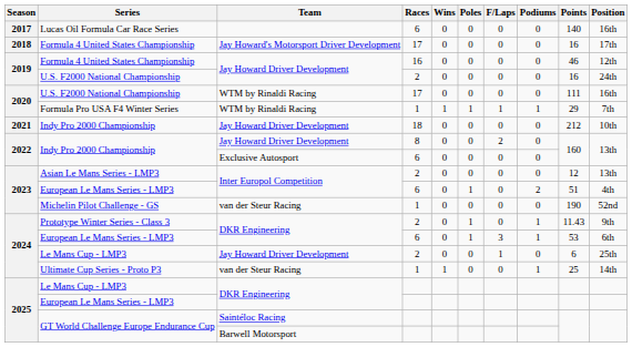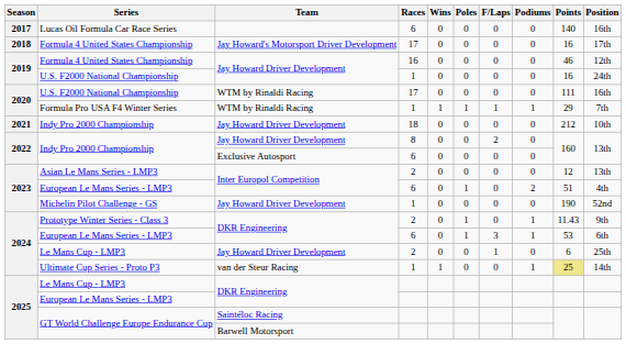 <table class="wikitable" style="font-size: 90%; text-align:center">
 <tr>
 <th>Season</th>
 <th>Series</th>
 <th>Team</th>
 <th>Races</th>
 <th>Wins</th>
 <th>Poles</th>
 <th>F/Laps</th>
 <th>Podiums</th>
 <th>Points</th>
 <th>Position</th>
 </tr>
 <tr>
 <th>2017</th>
 <td align=left>Lucas Oil Formula Car Race Series</td>
 <td align=left></td>
 <td>6</td>
 <td>0</td>
 <td>0</td>
 <td>0</td>
 <td>0</td>
 <td>140</td>
 <td>16th</td>
 </tr>
 <tr>
 <th>2018</th>
 <td align=left><a href='#'>Formula 4 United States Championship</a></td>
 <td align="left"><a href='#'>Jay Howard's Motorsport Driver Development</a></td>
 <td>17</td>
 <td>0</td>
 <td>0</td>
 <td>0</td>
 <td>0</td>
 <td>16</td>
 <td>17th</td>
 </tr>
 <tr>
 <th rowspan=2>2019</th>
 <td align=left><a href='#'>Formula 4 United States Championship</a></td>
 <td rowspan=2 align="left"><a href='#'>Jay Howard Driver Development</a></td>
 <td>16</td>
 <td>0</td>
 <td>0</td>
 <td>0</td>
 <td>0</td>
 <td>46</td>
 <td>12th</td>
 </tr>
 <tr>
 <td align=left><a href='#'>U.S. F2000 National Championship</a></td>
-<td>2</td>
+<td>1</td>
 <td>0</td>
 <td>0</td>
 <td>0</td>
 <td>0</td>
 <td>16</td>
 <td>24th</td>
 </tr>
 <tr>
 <th rowspan="2">2020</th>
 <td align=left><a href='#'>U.S. F2000 National Championship</a></td>
 <td align=left>WTM by Rinaldi Racing</td>
 <td>17</td>
 <td>0</td>
 <td>0</td>
 <td>0</td>
 <td>0</td>
 <td>111</td>
 <td>16th</td>
 </tr>
 <tr>
 <td align=left>Formula Pro USA F4 Winter Series</td>
 <td align=left>WTM by Rinaldi Racing</td>
 <td>1</td>
 <td>1</td>
 <td>1</td>
 <td>1</td>
 <td>1</td>
 <td>29</td>
 <td>7th</td>
 </tr>
 <tr>
 <th>2021</th>
 <td align=left><a href='#'>Indy Pro 2000 Championship</a></td>
 <td align="left"><a href='#'>Jay Howard Driver Development</a></td>
 <td>18</td>
 <td>0</td>
 <td>0</td>
 <td>0</td>
 <td>0</td>
 <td>212</td>
 <td>10th</td>
 </tr>
 <tr>
 <th rowspan="2">2022</th>
 <td rowspan="2" align="left"><a href='#'>Indy Pro 2000 Championship</a></td>
 <td align="left"><a href='#'>Jay Howard Driver Development</a></td>
 <td>8</td>
 <td>0</td>
 <td>0</td>
 <td>2</td>
 <td>0</td>
 <td rowspan="2">160</td>
 <td rowspan="2">13th</td>
 </tr>
 <tr>
 <td align="left">Exclusive Autosport</td>
 <td>6</td>
 <td>0</td>
 <td>0</td>
 <td>0</td>
 <td>0</td>
 </tr>
 <tr>
 <th rowspan="3">2023</th>
 <td align=left><a href='#'>Asian Le Mans Series - LMP3</a></td>
 <td rowspan=2 align="left"><a href='#'>Inter Europol Competition</a></td>
 <td>2</td>
 <td>0</td>
 <td>0</td>
 <td>0</td>
 <td>0</td>
 <td>12</td>
 <td>13th</td>
 </tr>
 <tr>
 <td align=left><a href='#'>European Le Mans Series - LMP3</a></td>
 <td>6</td>
 <td>0</td>
 <td>1</td>
 <td>0</td>
 <td>2</td>
 <td>51</td>
 <td>4th</td>
 </tr>
 <tr>
 <td align=left><a href='#'>Michelin Pilot Challenge - GS</a></td>
-<td align=left>van der Steur Racing</td>
+<td align=left><a href='#'>Jay Howard Driver Development</a></td>
 <td>1</td>
 <td>0</td>
 <td>0</td>
 <td>0</td>
 <td>0</td>
 <td>190</td>
 <td>52nd</td>
 </tr>
 <tr>
 <th rowspan="4">2024</th>
 <td align=left><a href='#'>Prototype Winter Series - Class 3</a></td>
 <td rowspan="2" align="left"><a href='#'>DKR Engineering</a></td>
 <td>2</td>
 <td>0</td>
 <td>1</td>
 <td>0</td>
 <td>1</td>
 <td>11.43</td>
 <td>9th</td>
 </tr>
 <tr>
 <td align=left><a href='#'>European Le Mans Series - LMP3</a></td>
 <td>6</td>
 <td>0</td>
 <td>1</td>
 <td>3</td>
 <td>1</td>
 <td>53</td>
 <td>6th</td>
 </tr>
 <tr>
 <td align=left><a href='#'>Le Mans Cup - LMP3</a></td>
 <td align="left"><a href='#'>Jay Howard Driver Development</a></td>
 <td>2</td>
 <td>0</td>
 <td>0</td>
 <td>1</td>
 <td>0</td>
 <td>6</td>
 <td>25th</td>
 </tr>
 <tr>
 <td align=left><a href='#'>Ultimate Cup Series - Proto P3</a></td>
 <td align=left>van der Steur Racing</td>
 <td>1</td>
 <td>1</td>
 <td>0</td>
 <td>0</td>
 <td>1</td>
-<td>25</td>
+<td style="background: khaki;">25</td>
 <td>14th</td>
 </tr>
 <tr>
 <th rowspan="4">2025</th>
 <td align=left><a href='#'>Le Mans Cup - LMP3</a></td>
 <td rowspan="2" align="left"><a href='#'>DKR Engineering</a></td>
 <td></td>
 <td></td>
 <td></td>
 <td></td>
 <td></td>
 <td></td>
 <td></td>
 </tr>
 <tr>
 <td align=left><a href='#'>European Le Mans Series - LMP3</a></td>
 <td></td>
 <td></td>
 <td></td>
 <td></td>
 <td></td>
 <td></td>
 <td></td>
 </tr>
 <tr>
 <td rowspan="2" align="left"><a href='#'>GT World Challenge Europe Endurance Cup</a></td>
 <td align="left"><a href='#'>Saintéloc Racing</a></td>
 <td></td>
 <td></td>
 <td></td>
 <td></td>
 <td></td>
 <td rowspan="2"></td>
 <td rowspan="2"></td>
 </tr>
 <tr>
 <td align="left">Barwell Motorsport</td>
 <td></td>
 <td></td>
 <td></td>
 <td></td>
 <td></td>
 </tr>
 </table>
